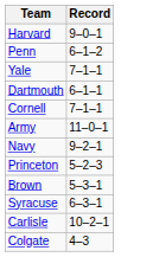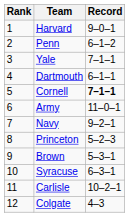 <table class="wikitable">
 <tr>
+<th>Rank</th>
 <th>Team</th>
 <th>Record</th>
 </tr>
 <tr>
+<td>1</td>
 <td><a href='#'>Harvard</a></td>
 <td>9–0–1</td>
 </tr>
 <tr>
+<td>2</td>
 <td><a href='#'>Penn</a></td>
 <td>6–1–2</td>
 </tr>
 <tr>
+<td>3</td>
 <td><a href='#'>Yale</a></td>
 <td>7–1–1</td>
 </tr>
 <tr>
+<td>4</td>
 <td><a href='#'>Dartmouth</a></td>
 <td>6–1–1</td>
 </tr>
 <tr>
+<td>5</td>
 <td><a href='#'>Cornell</a></td>
-<td>7–1–1</td>
+<td><strong>7–1–1</strong></td>
 </tr>
 <tr>
+<td>6</td>
 <td><a href='#'>Army</a></td>
 <td>11–0–1</td>
 </tr>
 <tr>
+<td>7</td>
 <td><a href='#'>Navy</a></td>
 <td>9–2–1</td>
 </tr>
 <tr>
+<td>8</td>
 <td><a href='#'>Princeton</a></td>
 <td>5–2–3</td>
 </tr>
 <tr>
+<td>9</td>
 <td><a href='#'>Brown</a></td>
 <td>5–3–1</td>
 </tr>
 <tr>
+<td>10</td>
 <td><a href='#'>Syracuse</a></td>
 <td>6–3–1</td>
 </tr>
 <tr>
+<td>11</td>
 <td><a href='#'>Carlisle</a></td>
 <td>10–2–1</td>
 </tr>
 <tr>
+<td>12</td>
 <td><a href='#'>Colgate</a></td>
 <td>4–3</td>
 </tr>
 </table>
